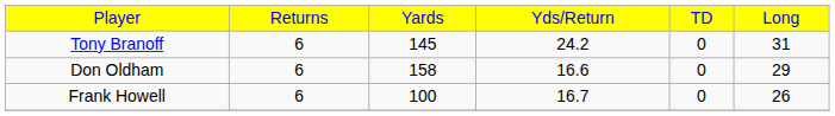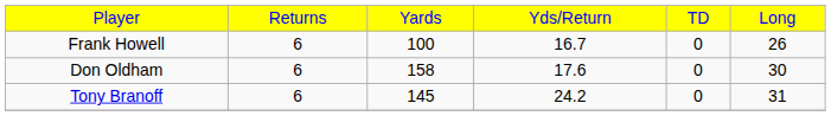 <table class="wikitable" width="90%">
 <tr align="center" style="background:yellow;color:blue;">
 <td>Player</td>
 <td>Returns</td>
 <td>Yards</td>
 <td>Yds/Return</td>
 <td>TD</td>
 <td>Long</td>
 </tr>
 <tr align="center" bgcolor="">
+<td>Frank Howell</td>
+<td>6</td>
+<td>100</td>
+<td>16.7</td>
+<td>0</td>
+<td>26</td>
+</tr>
+<tr align="center" bgcolor="">
+<td>Don Oldham</td>
+<td>6</td>
+<td>158</td>
+<td>17.6</td>
+<td>0</td>
+<td>30</td>
+</tr>
+<tr align="center" bgcolor="">
 <td><a href='#'>Tony Branoff</a></td>
 <td>6</td>
 <td>145</td>
 <td>24.2</td>
 <td>0</td>
 <td>31</td>
 </tr>
-<tr align="center" bgcolor="">
-<td>Don Oldham</td>
-<td>6</td>
-<td>158</td>
-<td>16.6</td>
-<td>0</td>
-<td>29</td>
-</tr>
-<tr align="center" bgcolor="">
-<td>Frank Howell</td>
-<td>6</td>
-<td>100</td>
-<td>16.7</td>
-<td>0</td>
-<td>26</td>
-</tr>
 <tr>
 </tr>
 </table>
